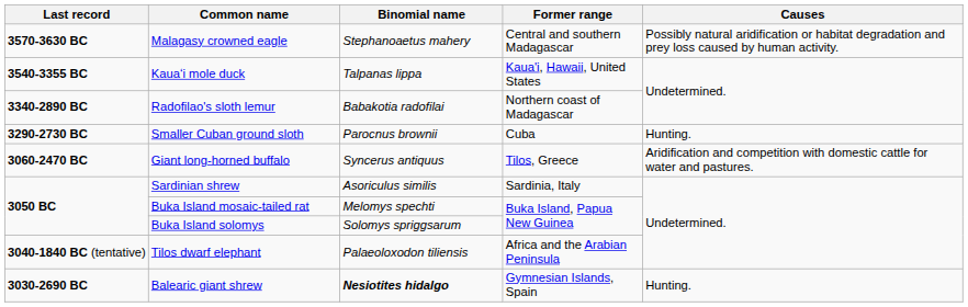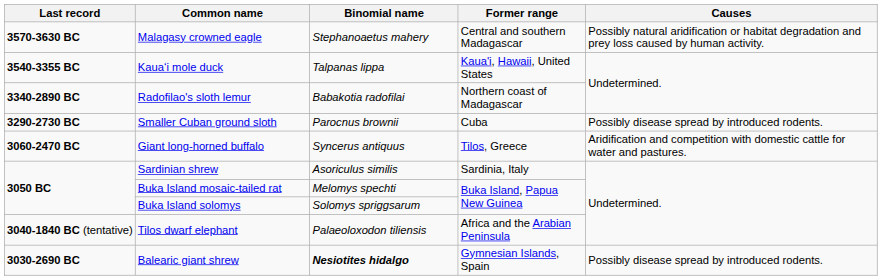 <table class="wikitable sortable">
 <tr>
 <th style="width:15%;">Last record</th>
 <th style="width:20%;">Common name</th>
 <th style="width:17%;">Binomial name</th>
 <th>Former range</th>
 <th>Causes</th>
 </tr>
 <tr>
 <td><strong>3570-3630 BC</strong></td>
 <td><a href='#'>Malagasy crowned eagle</a></td>
 <td><em>Stephanoaetus mahery</em></td>
 <td>Central and southern Madagascar</td>
 <td>Possibly natural aridification or habitat degradation and prey loss caused by human activity.</td>
 </tr>
 <tr>
 <td><strong>3540-3355 BC</strong></td>
 <td><a href='#'>Kauaʻi mole duck</a></td>
 <td><em>Talpanas lippa</em></td>
 <td><a href='#'>Kaua'i</a>, <a href='#'>Hawaii</a>, United States</td>
 <td rowspan="2">Undetermined.</td>
 </tr>
 <tr>
 <td><strong>3340-2890 BC</strong></td>
 <td><a href='#'>Radofilao's sloth lemur</a></td>
 <td><em>Babakotia radofilai</em></td>
 <td>Northern coast of Madagascar</td>
 </tr>
 <tr>
 <td><strong>3290-2730 BC</strong></td>
 <td><a href='#'>Smaller Cuban ground sloth</a></td>
 <td><em>Parocnus brownii</em></td>
 <td>Cuba</td>
-<td>Hunting.</td>
+<td>Possibly disease spread by introduced rodents.</td>
 </tr>
 <tr>
 <td><strong>3060-2470 BC</strong></td>
 <td><a href='#'>Giant long-horned buffalo</a></td>
 <td><em>Syncerus antiquus</em></td>
 <td><a href='#'>Tilos</a>, Greece</td>
 <td>Aridification and competition with domestic cattle for water and pastures.</td>
 </tr>
 <tr>
 <td rowspan="3"><strong>3050 BC</strong></td>
 <td><a href='#'>Sardinian shrew</a></td>
 <td><em>Asoriculus similis</em></td>
 <td>Sardinia, Italy</td>
 <td rowspan="4">Undetermined.</td>
 </tr>
 <tr>
 <td><a href='#'>Buka Island mosaic-tailed rat</a></td>
 <td><em>Melomys spechti</em></td>
 <td rowspan="2"><a href='#'>Buka Island</a>, <a href='#'>Papua New Guinea</a></td>
 </tr>
 <tr>
 <td><a href='#'>Buka Island solomys</a></td>
 <td><em>Solomys spriggsarum</em></td>
 </tr>
 <tr>
 <td><strong>3040-1840 BC</strong> (tentative)</td>
 <td><a href='#'>Tilos dwarf elephant</a></td>
 <td><em>Palaeoloxodon tiliensis</em></td>
 <td>Africa and the <a href='#'>Arabian Peninsula</a></td>
 </tr>
 <tr>
 <td><strong>3030-2690 BC</strong></td>
 <td><a href='#'>Balearic giant shrew</a></td>
 <td><strong><em>Nesiotites hidalgo</em></strong></td>
 <td><a href='#'>Gymnesian Islands</a>, Spain</td>
-<td>Hunting.</td>
+<td>Possibly disease spread by introduced rodents.</td>
 </tr>
 </table>
